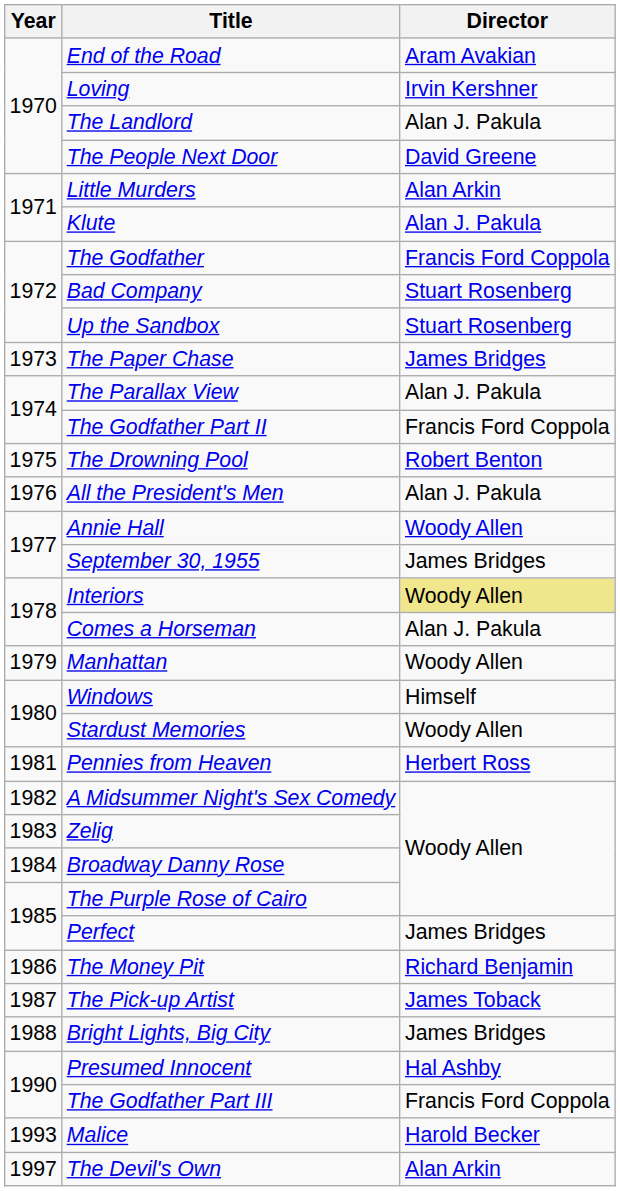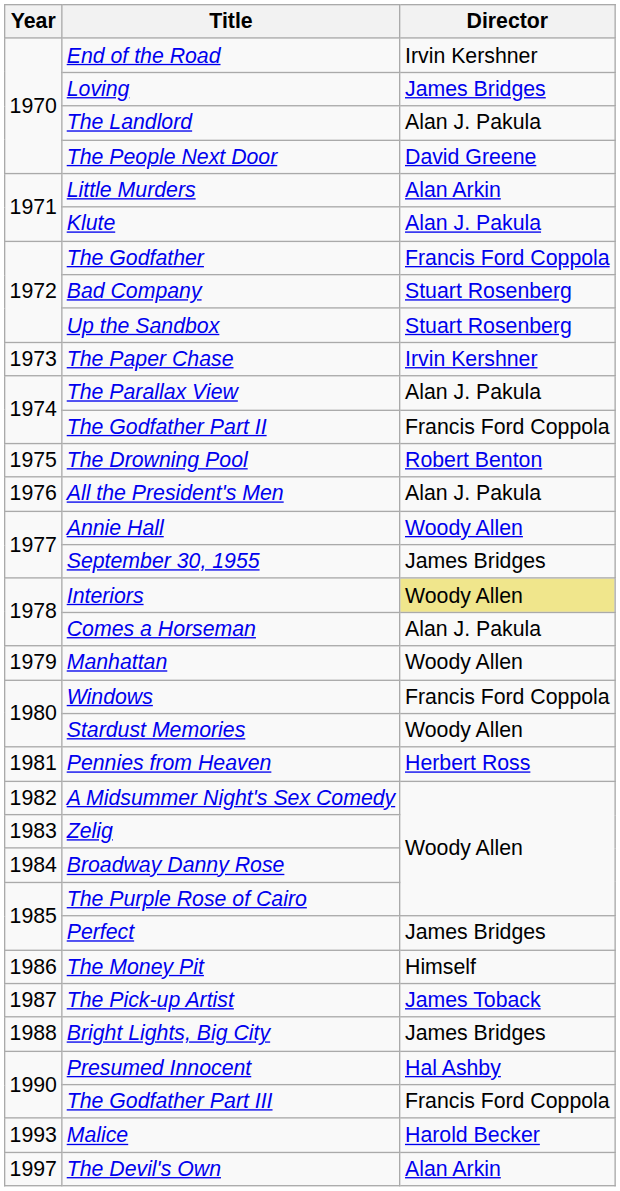 <table class="wikitable">
 <tr>
 <th>Year</th>
 <th>Title</th>
 <th>Director</th>
 </tr>
 <tr>
 <td rowspan="4">1970</td>
 <td><em><a href='#'>End of the Road</a></em></td>
-<td><a href='#'>Aram Avakian</a></td>
+<td>Irvin Kershner</td>
 </tr>
 <tr>
 <td><em><a href='#'>Loving</a></em></td>
-<td><a href='#'>Irvin Kershner</a></td>
+<td><a href='#'>James Bridges</a></td>
 </tr>
 <tr>
 <td><em><a href='#'>The Landlord</a></em></td>
 <td>Alan J. Pakula</td>
 </tr>
 <tr>
 <td><em><a href='#'>The People Next Door</a></em></td>
 <td><a href='#'>David Greene</a></td>
 </tr>
 <tr>
 <td rowspan="2">1971</td>
 <td><em><a href='#'>Little Murders</a></em></td>
 <td><a href='#'>Alan Arkin</a></td>
 </tr>
 <tr>
 <td><em><a href='#'>Klute</a></em></td>
 <td><a href='#'>Alan J. Pakula</a></td>
 </tr>
 <tr>
 <td rowspan="3">1972</td>
 <td><em><a href='#'>The Godfather</a></em></td>
 <td><a href='#'>Francis Ford Coppola</a></td>
 </tr>
 <tr>
 <td><em><a href='#'>Bad Company</a></em></td>
 <td><a href='#'>Stuart Rosenberg</a></td>
 </tr>
 <tr>
 <td><em><a href='#'>Up the Sandbox</a></em></td>
 <td><a href='#'>Stuart Rosenberg</a></td>
 </tr>
 <tr>
 <td>1973</td>
 <td><em><a href='#'>The Paper Chase</a></em></td>
-<td><a href='#'>James Bridges</a></td>
+<td><a href='#'>Irvin Kershner</a></td>
 </tr>
 <tr>
 <td rowspan="2">1974</td>
 <td><em><a href='#'>The Parallax View</a></em></td>
 <td>Alan J. Pakula</td>
 </tr>
 <tr>
 <td><em><a href='#'>The Godfather Part II</a></em></td>
 <td>Francis Ford Coppola</td>
 </tr>
 <tr>
 <td>1975</td>
 <td><em><a href='#'>The Drowning Pool</a></em></td>
 <td><a href='#'>Robert Benton</a></td>
 </tr>
 <tr>
 <td>1976</td>
 <td><em><a href='#'>All the President's Men</a></em></td>
 <td>Alan J. Pakula</td>
 </tr>
 <tr>
 <td rowspan="2">1977</td>
 <td><em><a href='#'>Annie Hall</a></em></td>
 <td><a href='#'>Woody Allen</a></td>
 </tr>
 <tr>
 <td><em><a href='#'>September 30, 1955</a></em></td>
 <td>James Bridges</td>
 </tr>
 <tr>
 <td rowspan="2">1978</td>
 <td><em><a href='#'>Interiors</a></em></td>
 <td style="background: khaki;">Woody Allen</td>
 </tr>
 <tr>
 <td><em><a href='#'>Comes a Horseman</a></em></td>
 <td>Alan J. Pakula</td>
 </tr>
 <tr>
 <td>1979</td>
 <td><em><a href='#'>Manhattan</a></em></td>
 <td>Woody Allen</td>
 </tr>
 <tr>
 <td rowspan="2">1980</td>
 <td><em><a href='#'>Windows</a></em></td>
-<td>Himself</td>
+<td>Francis Ford Coppola</td>
 </tr>
 <tr>
 <td><em><a href='#'>Stardust Memories</a></em></td>
 <td>Woody Allen</td>
 </tr>
 <tr>
 <td>1981</td>
 <td><em><a href='#'>Pennies from Heaven</a></em></td>
 <td><a href='#'>Herbert Ross</a></td>
 </tr>
 <tr>
 <td>1982</td>
 <td><em><a href='#'>A Midsummer Night's Sex Comedy</a></em></td>
 <td rowspan="4">Woody Allen</td>
 </tr>
 <tr>
 <td>1983</td>
 <td><em><a href='#'>Zelig</a></em></td>
 </tr>
 <tr>
 <td>1984</td>
 <td><em><a href='#'>Broadway Danny Rose</a></em></td>
 </tr>
 <tr>
 <td rowspan="2">1985</td>
 <td><em><a href='#'>The Purple Rose of Cairo</a></em></td>
 </tr>
 <tr>
 <td><em><a href='#'>Perfect</a></em></td>
 <td>James Bridges</td>
 </tr>
 <tr>
 <td>1986</td>
 <td><em><a href='#'>The Money Pit</a></em></td>
-<td><a href='#'>Richard Benjamin</a></td>
+<td>Himself</td>
 </tr>
 <tr>
 <td>1987</td>
 <td><em><a href='#'>The Pick-up Artist</a></em></td>
 <td><a href='#'>James Toback</a></td>
 </tr>
 <tr>
 <td>1988</td>
 <td><em><a href='#'>Bright Lights, Big City</a></em></td>
 <td>James Bridges</td>
 </tr>
 <tr>
 <td rowspan="2">1990</td>
 <td><em><a href='#'>Presumed Innocent</a></em></td>
 <td><a href='#'>Hal Ashby</a></td>
 </tr>
 <tr>
 <td><em><a href='#'>The Godfather Part III</a></em></td>
 <td>Francis Ford Coppola</td>
 </tr>
 <tr>
 <td>1993</td>
 <td><em><a href='#'>Malice</a></em></td>
 <td><a href='#'>Harold Becker</a></td>
 </tr>
 <tr>
 <td>1997</td>
 <td><em><a href='#'>The Devil's Own</a></em></td>
 <td><a href='#'>Alan Arkin</a></td>
 </tr>
 </table>
